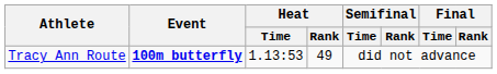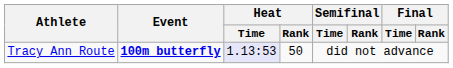 <table class=wikitable style="font-size:90%">
 <tr>
 <th rowspan="2">Athlete</th>
 <th rowspan="2">Event</th>
 <th colspan="2">Heat</th>
 <th colspan="2">Semifinal</th>
 <th colspan="2">Final</th>
 </tr>
 <tr style="font-size:95%">
 <th>Time</th>
 <th>Rank</th>
 <th>Time</th>
 <th>Rank</th>
 <th>Time</th>
 <th>Rank</th>
 </tr>
 <tr align=center>
 <td align=left><a href='#'>Tracy Ann Route</a></td>
 <td align=left><strong><a href='#'>100m butterfly</a></strong></td>
-<td>1.13:53</td>
-<td>49</td>
+<td style="background: lavender;">1.13:53</td>
+<td>50</td>
 <td colspan=4>did not advance</td>
 </tr>
 </table>
